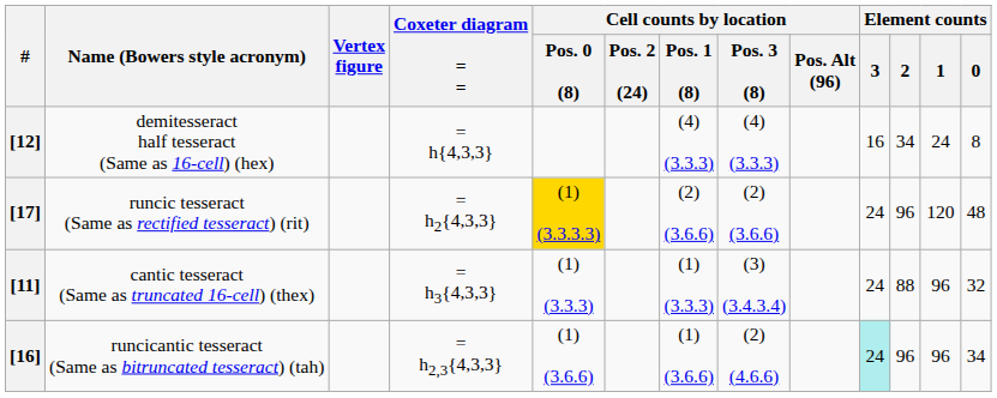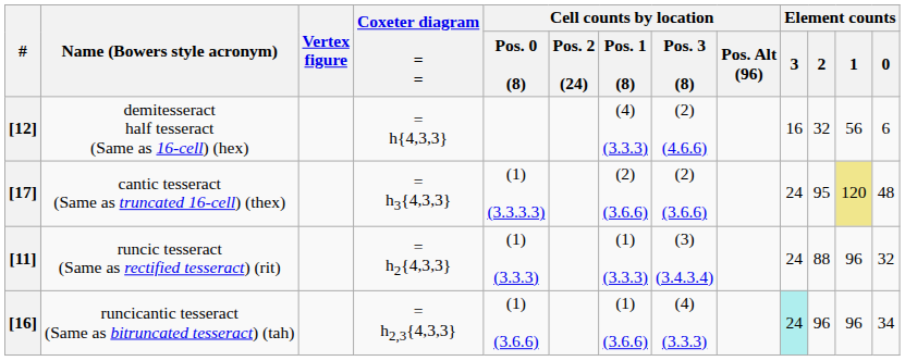 <table class="wikitable">
 <tr>
 <th rowspan=2>#</th>
 <th rowspan=2>Name (Bowers style acronym)</th>
 <th rowspan=2><a href='#'>Vertex<br>figure</a></th>
 <th rowspan=2><a href='#'>Coxeter diagram</a><br><br> = <br> = </th>
 <th colspan=5>Cell counts by location</th>
 <th colspan=4>Element counts</th>
 </tr>
 <tr>
 <th>Pos. 0<br><br>(8)</th>
 <th>Pos. 2<br><br>(24)</th>
 <th>Pos. 1<br><br>(8)</th>
 <th>Pos. 3<br><br>(8)</th>
 <th>Pos. Alt<br>(96)</th>
 <th>3</th>
 <th>2</th>
 <th>1</th>
 <th>0</th>
 </tr>
 <tr align=center>
 <th>[12]</th>
 <td align=center>demitesseract<br>half tesseract<br>(Same as <em><a href='#'>16-cell</a></em>) (hex)</td>
 <td></td>
 <td align=center> = <br>h{4,3,3}</td>
 <td></td>
 <td></td>
 <td>(4)<br><br><a href='#'>(3.3.3)</a></td>
-<td>(4)<br><br><a href='#'>(3.3.3)</a></td>
+<td>(2)<br><br><a href='#'>(4.6.6)</a></td>
 <td></td>
 <td>16</td>
-<td>34</td>
-<td>24</td>
-<td>8</td>
+<td>32</td>
+<td>56</td>
+<td>6</td>
 </tr>
 <tr align=center>
 <th>[17]</th>
-<td align=center>runcic tesseract<br>(Same as <em><a href='#'>rectified tesseract</a></em>) (rit)</td>
+<td align=center>cantic tesseract<br>(Same as <em><a href='#'>truncated 16-cell</a></em>) (thex)</td>
 <td></td>
-<td align=center> = <br>h<sub>2</sub>{4,3,3}</td>
-<td style="background: gold;">(1)<br><br><a href='#'>(3.3.3.3)</a></td>
+<td align=center> = <br>h<sub>3</sub>{4,3,3}</td>
+<td>(1)<br><br><a href='#'>(3.3.3.3)</a></td>
 <td></td>
 <td>(2)<br><br><a href='#'>(3.6.6)</a></td>
 <td>(2)<br><br><a href='#'>(3.6.6)</a></td>
 <td></td>
 <td>24</td>
-<td>96</td>
-<td>120</td>
+<td>95</td>
+<td style="background: khaki;">120</td>
 <td>48</td>
 </tr>
 <tr align=center>
 <th>[11]</th>
-<td align=center>cantic tesseract<br>(Same as <em><a href='#'>truncated 16-cell</a></em>) (thex)</td>
+<td align=center>runcic tesseract<br>(Same as <em><a href='#'>rectified tesseract</a></em>) (rit)</td>
 <td></td>
-<td align=center> = <br>h<sub>3</sub>{4,3,3}</td>
+<td align=center> = <br>h<sub>2</sub>{4,3,3}</td>
 <td>(1)<br><br><a href='#'>(3.3.3)</a></td>
 <td></td>
 <td>(1)<br><br><a href='#'>(3.3.3)</a></td>
 <td>(3)<br><br><a href='#'>(3.4.3.4)</a></td>
 <td></td>
 <td>24</td>
 <td>88</td>
 <td>96</td>
 <td>32</td>
 </tr>
 <tr align=center>
 <th>[16]</th>
 <td align=center>runcicantic tesseract<br>(Same as <em><a href='#'>bitruncated tesseract</a></em>) (tah)</td>
 <td></td>
 <td align=center> = <br>h<sub>2,3</sub>{4,3,3}</td>
 <td>(1)<br><br><a href='#'>(3.6.6)</a></td>
 <td></td>
 <td>(1)<br><br><a href='#'>(3.6.6)</a></td>
-<td>(2)<br><br><a href='#'>(4.6.6)</a></td>
+<td>(4)<br><br><a href='#'>(3.3.3)</a></td>
 <td></td>
 <td style="background: paleturquoise;">24</td>
 <td>96</td>
 <td>96</td>
 <td>34</td>
 </tr>
 </table>
